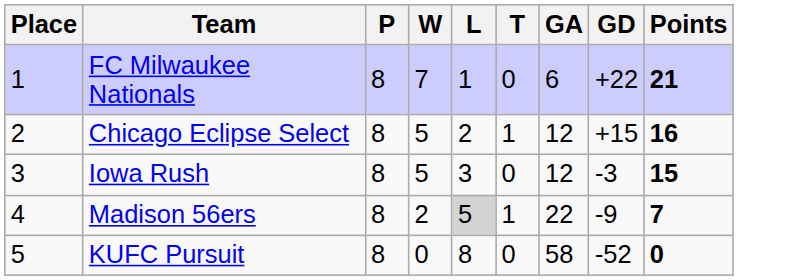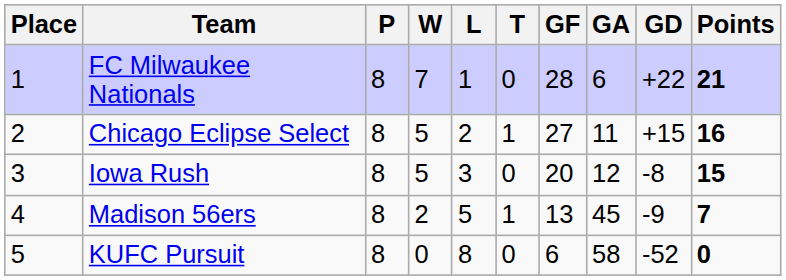 <table class="wikitable">
 <tr>
 <th>Place</th>
 <th width="170">Team</th>
 <th width="20">P</th>
 <th width="20">W</th>
 <th width="20">L</th>
 <th width="20">T</th>
+<th width="20">GF</th>
 <th width="20">GA</th>
 <th width="25">GD</th>
 <th>Points</th>
 </tr>
 <tr bgcolor=#ccccff>
 <td>1</td>
 <td><a href='#'>FC Milwaukee Nationals</a></td>
 <td>8</td>
 <td>7</td>
 <td>1</td>
 <td>0</td>
+<td>28</td>
 <td>6</td>
 <td>+22</td>
 <td><strong>21</strong></td>
 </tr>
 <tr>
 <td>2</td>
 <td><a href='#'>Chicago Eclipse Select</a></td>
 <td>8</td>
 <td>5</td>
 <td>2</td>
 <td>1</td>
-<td>12</td>
+<td>27</td>
+<td>11</td>
 <td>+15</td>
 <td><strong>16</strong></td>
 </tr>
 <tr>
 <td>3</td>
 <td><a href='#'>Iowa Rush</a></td>
 <td>8</td>
 <td>5</td>
 <td>3</td>
 <td>0</td>
+<td>20</td>
 <td>12</td>
-<td>-3</td>
+<td>-8</td>
 <td><strong>15</strong></td>
 </tr>
 <tr>
 <td>4</td>
 <td><a href='#'>Madison 56ers</a></td>
 <td>8</td>
 <td>2</td>
-<td style="background: lightgrey;">5</td>
+<td>5</td>
 <td>1</td>
-<td>22</td>
+<td>13</td>
+<td>45</td>
 <td>-9</td>
 <td><strong>7</strong></td>
 </tr>
 <tr>
 <td>5</td>
 <td><a href='#'>KUFC Pursuit</a></td>
 <td>8</td>
 <td>0</td>
 <td>8</td>
 <td>0</td>
+<td>6</td>
 <td>58</td>
 <td>-52</td>
 <td><strong>0</strong></td>
 </tr>
 </table>
